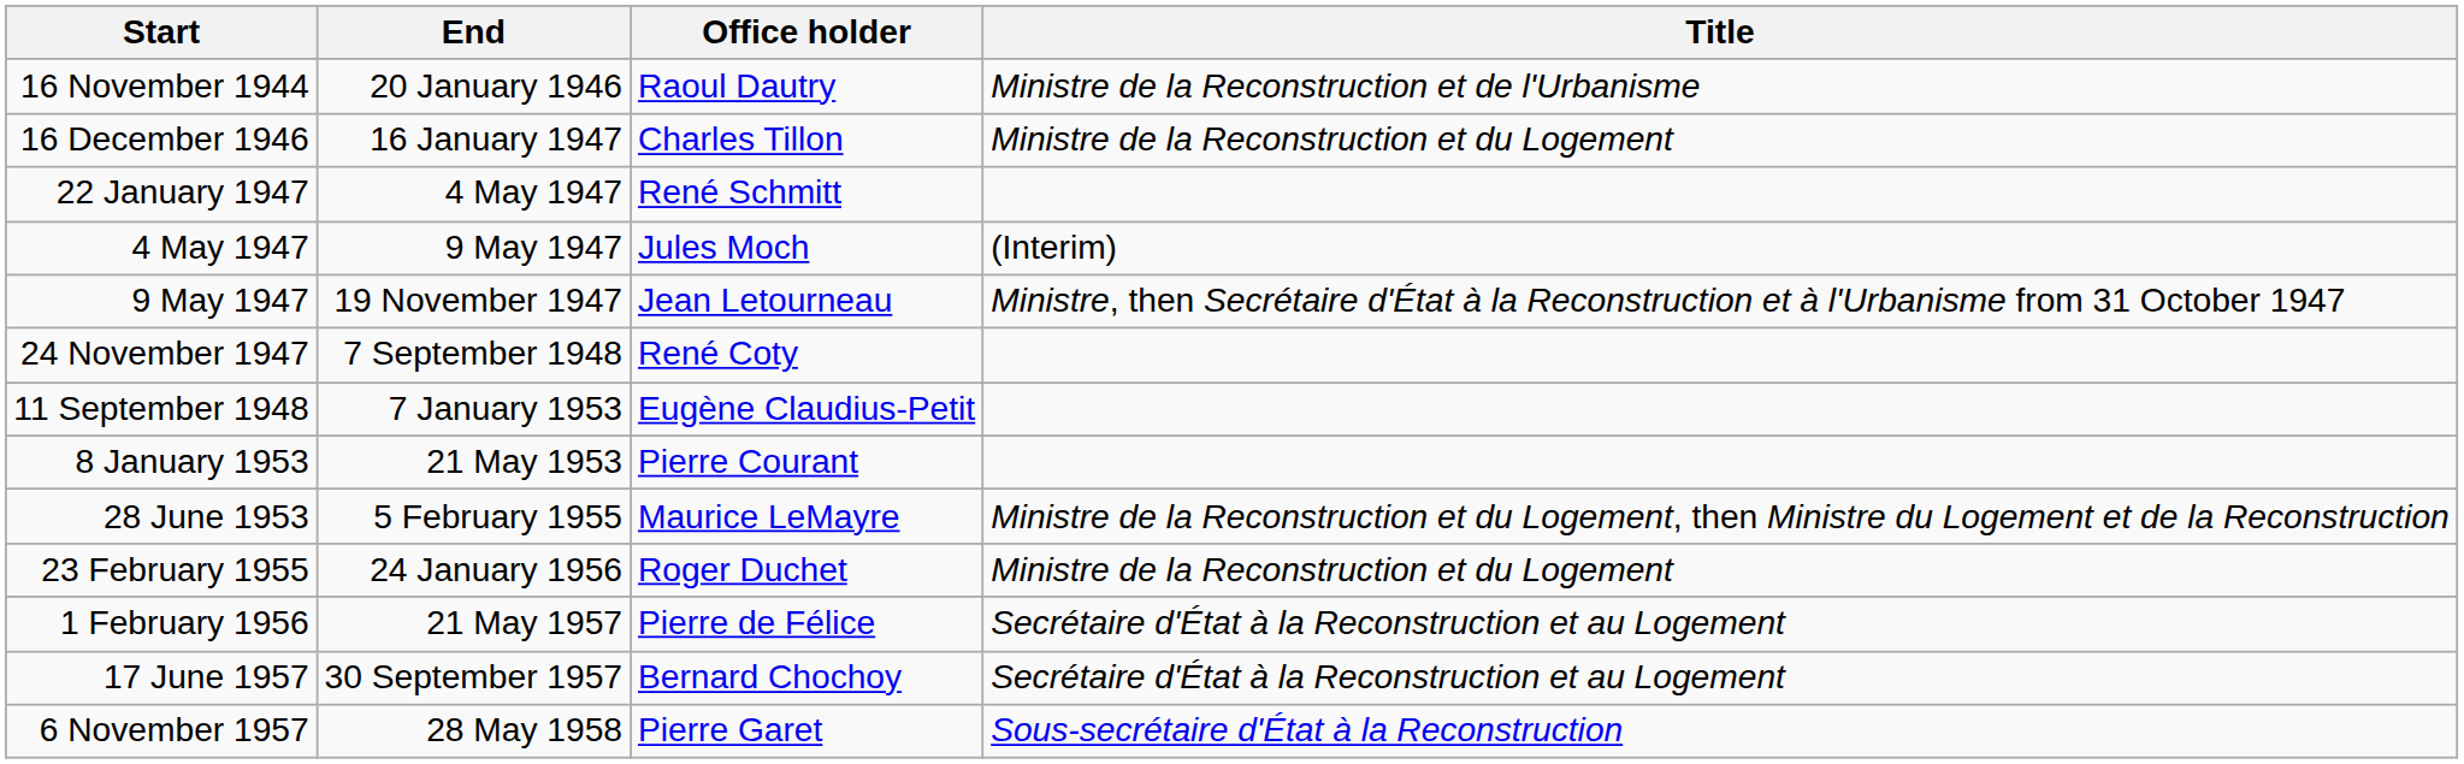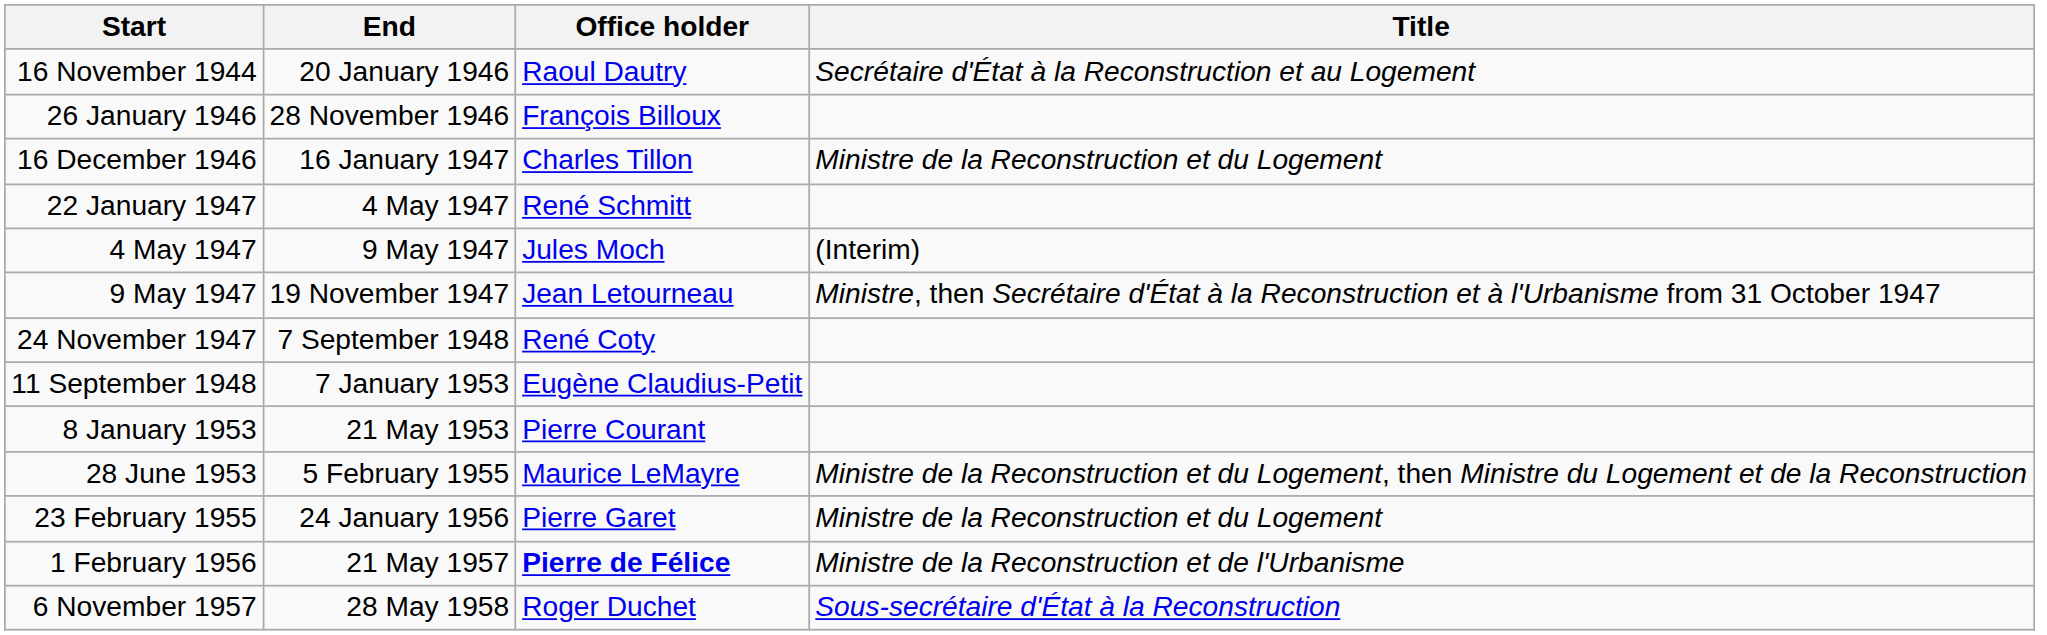 <table class=wikitable>
 <tr>
 <th>Start</th>
 <th>End</th>
 <th>Office holder</th>
 <th>Title</th>
 </tr>
 <tr>
 <td style="text-align:right">16 November 1944</td>
 <td style="text-align:right">20 January 1946</td>
 <td><a href='#'>Raoul Dautry</a></td>
-<td><em>Ministre de la Reconstruction et de l'Urbanisme</em></td>
+<td><em>Secrétaire d'État à la Reconstruction et au Logement</em></td>
+</tr>
+<tr>
+<td style="text-align:right">26 January 1946</td>
+<td style="text-align:right">28 November 1946</td>
+<td><a href='#'>François Billoux</a></td>
+<td></td>
 </tr>
 <tr>
 <td style="text-align:right">16 December 1946</td>
 <td style="text-align:right">16 January 1947</td>
 <td><a href='#'>Charles Tillon</a></td>
 <td><em>Ministre de la Reconstruction et du Logement</em></td>
 </tr>
 <tr>
 <td style="text-align:right">22 January 1947</td>
 <td style="text-align:right">4 May 1947</td>
 <td><a href='#'>René Schmitt</a></td>
 <td></td>
 </tr>
 <tr>
 <td style="text-align:right">4 May 1947</td>
 <td style="text-align:right">9 May 1947</td>
 <td><a href='#'>Jules Moch</a></td>
 <td>(Interim)</td>
 </tr>
 <tr>
 <td style="text-align:right">9 May 1947</td>
 <td style="text-align:right">19 November 1947</td>
 <td><a href='#'>Jean Letourneau</a></td>
 <td><em>Ministre</em>, then <em>Secrétaire d'État à la Reconstruction et à l'Urbanisme</em> from 31 October 1947</td>
 </tr>
 <tr>
 <td style="text-align:right">24 November 1947</td>
 <td style="text-align:right">7 September 1948</td>
 <td><a href='#'>René Coty</a></td>
 <td></td>
 </tr>
 <tr>
 <td style="text-align:right">11 September 1948</td>
 <td style="text-align:right">7 January 1953</td>
 <td><a href='#'>Eugène Claudius-Petit</a></td>
 <td></td>
 </tr>
 <tr>
 <td style="text-align:right">8 January 1953</td>
 <td style="text-align:right">21 May 1953</td>
 <td><a href='#'>Pierre Courant</a></td>
 <td></td>
 </tr>
 <tr>
 <td style="text-align:right">28 June 1953</td>
 <td style="text-align:right">5 February 1955</td>
 <td><a href='#'>Maurice LeMayre</a></td>
 <td><em>Ministre de la Reconstruction et du Logement</em>, then <em>Ministre du Logement et de la Reconstruction</em></td>
 </tr>
 <tr>
 <td style="text-align:right">23 February 1955</td>
 <td style="text-align:right">24 January 1956</td>
-<td><a href='#'>Roger Duchet</a></td>
+<td><a href='#'>Pierre Garet</a></td>
 <td><em>Ministre de la Reconstruction et du Logement</em></td>
 </tr>
 <tr>
 <td style="text-align:right">1 February 1956</td>
 <td style="text-align:right">21 May 1957</td>
-<td><a href='#'>Pierre de Félice</a></td>
-<td><em>Secrétaire d'État à la Reconstruction et au Logement</em></td>
-</tr>
-<tr>
-<td style="text-align:right">17 June 1957</td>
-<td style="text-align:right">30 September 1957</td>
-<td><a href='#'>Bernard Chochoy</a></td>
-<td><em>Secrétaire d'État à la Reconstruction et au Logement</em></td>
+<td><strong><a href='#'>Pierre de Félice</a></strong></td>
+<td><em>Ministre de la Reconstruction et de l'Urbanisme</em></td>
 </tr>
 <tr>
 <td style="text-align:right">6 November 1957</td>
 <td style="text-align:right">28 May 1958</td>
-<td><a href='#'>Pierre Garet</a></td>
+<td><a href='#'>Roger Duchet</a></td>
 <td><em><a href='#'>Sous-secrétaire d'État à la Reconstruction</a></em></td>
 </tr>
 </table>
